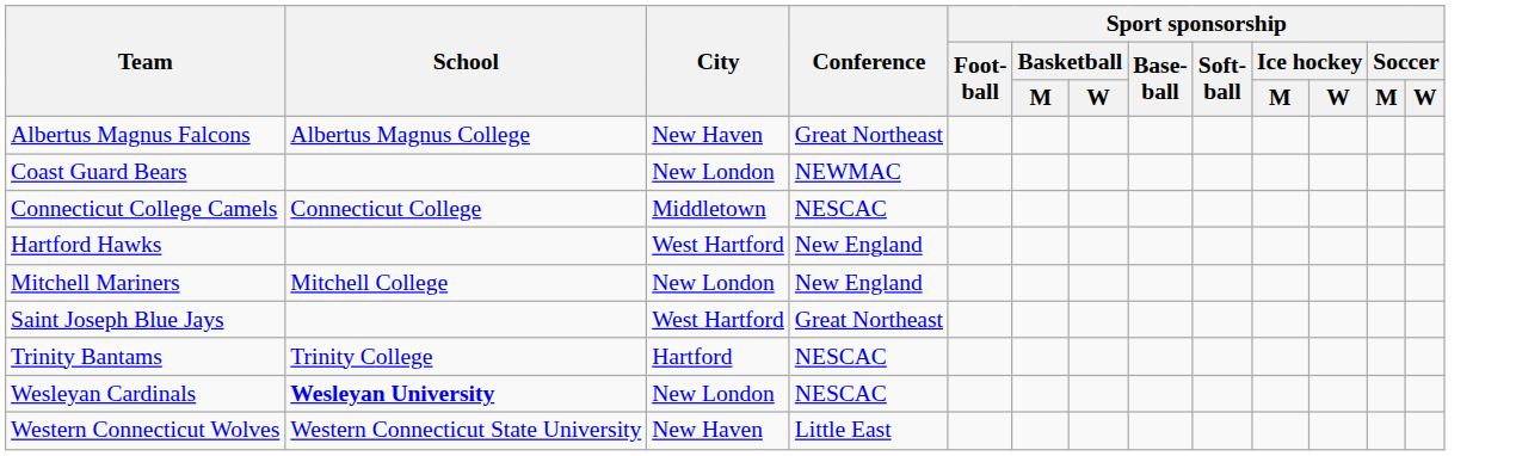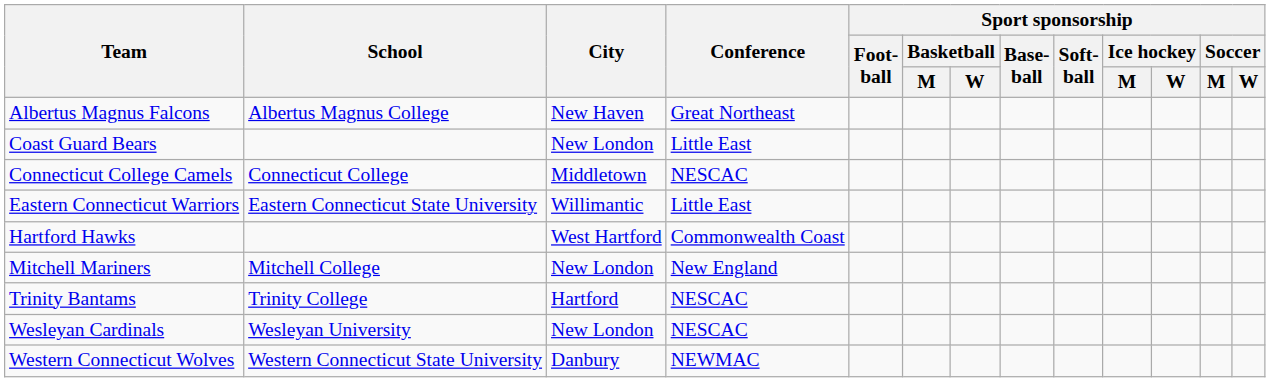 <table class="sortable wikitable">
 <tr>
 <th rowspan=3>Team</th>
 <th rowspan=3>School</th>
 <th rowspan=3>City</th>
 <th rowspan=3>Conference</th>
 <th colspan=9>Sport sponsorship</th>
 </tr>
 <tr>
 <th rowspan=2>Foot-<br>ball</th>
 <th colspan=2>Basketball</th>
 <th rowspan=2>Base-<br>ball</th>
 <th rowspan=2>Soft-<br>ball</th>
 <th colspan=2>Ice hockey</th>
 <th colspan=2>Soccer</th>
 </tr>
 <tr>
 <th>M</th>
 <th>W</th>
 <th>M</th>
 <th>W</th>
 <th>M</th>
 <th>W</th>
 </tr>
 <tr>
 <td><a href='#'>Albertus Magnus Falcons</a></td>
 <td><a href='#'>Albertus Magnus College</a></td>
 <td><a href='#'>New Haven</a></td>
 <td><a href='#'>Great Northeast</a></td>
 <td></td>
 <td></td>
 <td></td>
 <td></td>
 <td></td>
 <td> </td>
 <td> </td>
 <td></td>
 <td></td>
 </tr>
 <tr>
 <td><a href='#'>Coast Guard Bears</a></td>
 <td></td>
 <td><a href='#'>New London</a></td>
-<td><a href='#'>NEWMAC</a></td>
+<td><a href='#'>Little East</a></td>
 <td></td>
 <td></td>
 <td></td>
 <td></td>
 <td></td>
 <td></td>
 <td></td>
 <td></td>
 <td></td>
 </tr>
 <tr>
 <td><a href='#'>Connecticut College Camels</a></td>
 <td><a href='#'>Connecticut College</a></td>
 <td><a href='#'>Middletown</a></td>
 <td><a href='#'>NESCAC</a></td>
 <td></td>
 <td></td>
 <td></td>
 <td></td>
 <td></td>
 <td></td>
 <td></td>
 <td></td>
 <td></td>
 </tr>
 <tr>
+<td><a href='#'>Eastern Connecticut Warriors</a></td>
+<td><a href='#'>Eastern Connecticut State University</a></td>
+<td><a href='#'>Willimantic</a></td>
+<td><a href='#'>Little East</a></td>
+<td></td>
+<td></td>
+<td></td>
+<td></td>
+<td></td>
+<td></td>
+<td></td>
+<td></td>
+<td></td>
+</tr>
+<tr>
 <td><a href='#'>Hartford Hawks</a></td>
 <td></td>
 <td><a href='#'>West Hartford</a></td>
-<td><a href='#'>New England</a></td>
+<td><a href='#'>Commonwealth Coast</a></td>
 <td></td>
 <td></td>
 <td></td>
 <td></td>
 <td></td>
 <td></td>
 <td></td>
 <td></td>
 <td></td>
 </tr>
 <tr>
 <td><a href='#'>Mitchell Mariners</a></td>
 <td><a href='#'>Mitchell College</a></td>
 <td><a href='#'>New London</a></td>
 <td><a href='#'>New England</a></td>
-<td></td>
-<td></td>
-<td></td>
-<td></td>
-<td></td>
-<td></td>
-<td></td>
-<td></td>
-<td></td>
-</tr>
-<tr>
-<td><a href='#'>Saint Joseph Blue Jays</a></td>
-<td></td>
-<td><a href='#'>West Hartford</a></td>
-<td><a href='#'>Great Northeast</a></td>
 <td></td>
 <td></td>
 <td></td>
 <td></td>
 <td></td>
 <td></td>
 <td></td>
 <td></td>
 <td></td>
 </tr>
 <tr>
 <td><a href='#'>Trinity Bantams</a></td>
 <td><a href='#'>Trinity College</a></td>
 <td><a href='#'>Hartford</a></td>
 <td><a href='#'>NESCAC</a></td>
 <td></td>
 <td></td>
 <td></td>
 <td></td>
 <td></td>
 <td></td>
 <td></td>
 <td></td>
 <td></td>
 </tr>
 <tr>
 <td><a href='#'>Wesleyan Cardinals</a></td>
-<td><strong><a href='#'>Wesleyan University</a></strong></td>
+<td><a href='#'>Wesleyan University</a></td>
 <td><a href='#'>New London</a></td>
 <td><a href='#'>NESCAC</a></td>
 <td></td>
 <td></td>
 <td></td>
 <td></td>
 <td></td>
 <td></td>
 <td></td>
 <td></td>
 <td></td>
 </tr>
 <tr>
 <td><a href='#'>Western Connecticut Wolves</a></td>
 <td><a href='#'>Western Connecticut State University</a></td>
-<td><a href='#'>New Haven</a></td>
-<td><a href='#'>Little East</a></td>
+<td><a href='#'>Danbury</a></td>
+<td><a href='#'>NEWMAC</a></td>
 <td> </td>
 <td></td>
 <td></td>
 <td></td>
 <td></td>
 <td></td>
 <td></td>
 <td></td>
 <td></td>
 </tr>
 </table>
